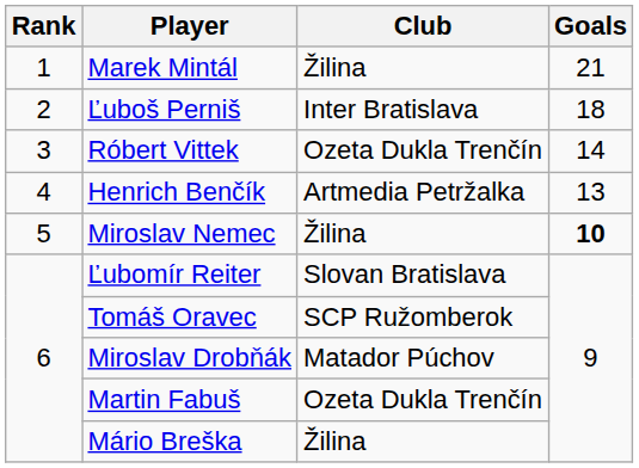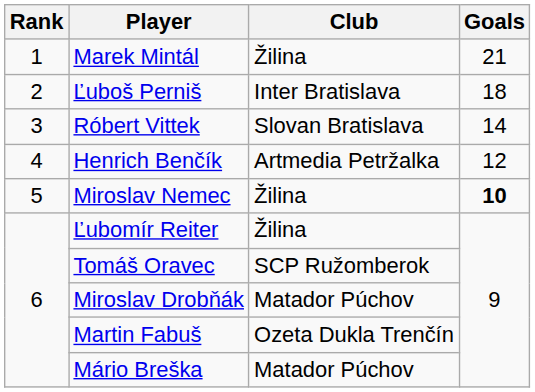 <table class="wikitable" style="text-align:center">
 <tr>
 <th>Rank</th>
 <th>Player</th>
 <th>Club</th>
 <th>Goals</th>
 </tr>
 <tr>
 <td>1</td>
 <td align="left"> <a href='#'>Marek Mintál</a></td>
 <td align="left">Žilina</td>
 <td>21</td>
 </tr>
 <tr>
 <td>2</td>
 <td align="left"> <a href='#'>Ľuboš Perniš</a></td>
 <td align="left">Inter Bratislava</td>
 <td>18</td>
 </tr>
 <tr>
 <td>3</td>
 <td align="left"> <a href='#'>Róbert Vittek</a></td>
-<td align="left">Ozeta Dukla Trenčín</td>
+<td align="left">Slovan Bratislava</td>
 <td>14</td>
 </tr>
 <tr>
 <td>4</td>
 <td align="left"> <a href='#'>Henrich Benčík</a></td>
 <td align="left">Artmedia Petržalka</td>
-<td>13</td>
+<td>12</td>
 </tr>
 <tr>
 <td>5</td>
 <td align="left"> <a href='#'>Miroslav Nemec</a></td>
 <td align="left">Žilina</td>
 <td><strong>10</strong></td>
 </tr>
 <tr>
 <td rowspan=5>6</td>
 <td align="left"> <a href='#'>Ľubomír Reiter</a></td>
-<td align="left">Slovan Bratislava</td>
+<td align="left">Žilina</td>
 <td rowspan=5>9</td>
 </tr>
 <tr>
 <td align="left"> <a href='#'>Tomáš Oravec</a></td>
 <td align="left">SCP Ružomberok</td>
 </tr>
 <tr>
 <td align="left"> <a href='#'>Miroslav Drobňák</a></td>
 <td align="left">Matador Púchov</td>
 </tr>
 <tr>
 <td align="left"> <a href='#'>Martin Fabuš</a></td>
 <td align="left">Ozeta Dukla Trenčín</td>
 </tr>
 <tr>
 <td align="left"> <a href='#'>Mário Breška</a></td>
-<td align="left">Žilina</td>
+<td align="left">Matador Púchov</td>
 </tr>
 </table>
